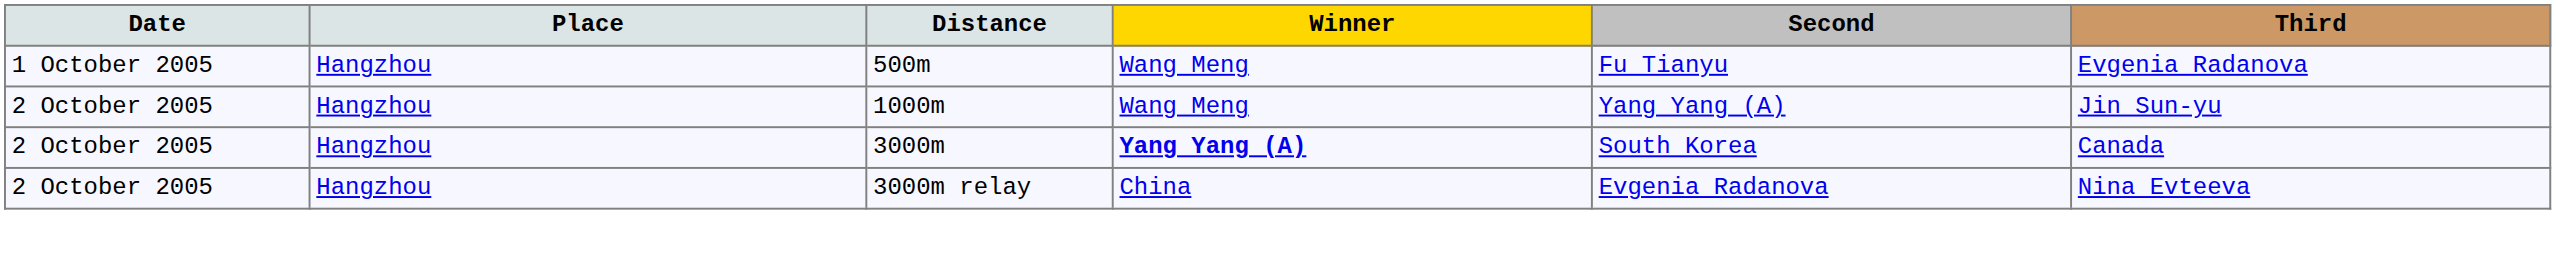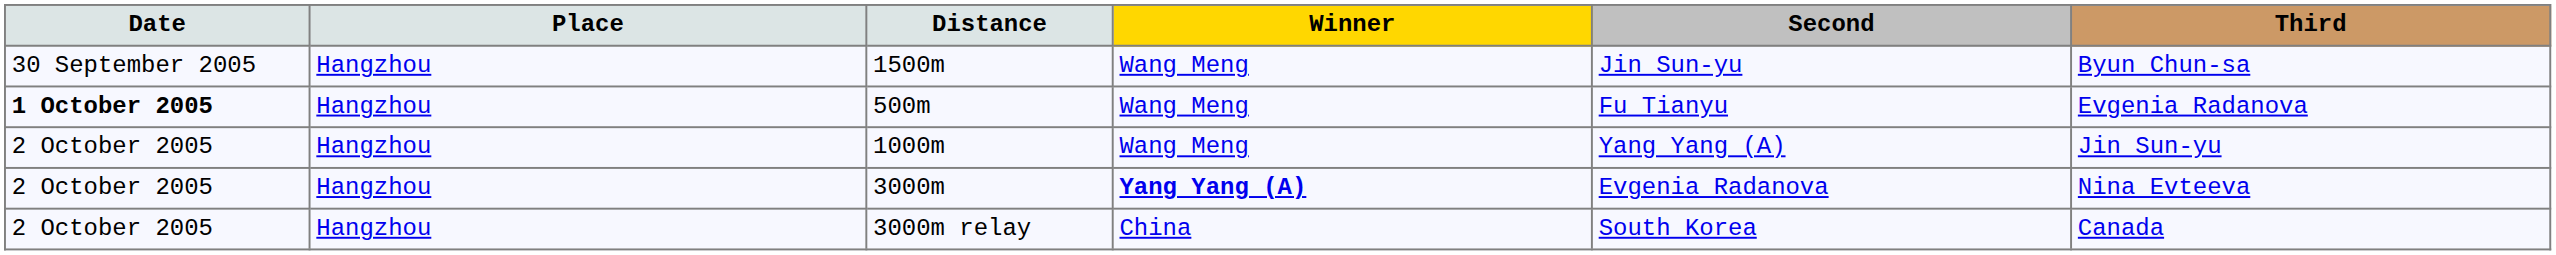 <table bgcolor="#f7f8ff" cellpadding="3" cellspacing="0" border="1" style="font-size: 95%; border: gray solid 1px; border-collapse: collapse;">
 <tr bgcolor="#CCCCCC">
 <td align="center" bgcolor="#DCE5E5" width="150"><strong>Date</strong></td>
 <td align="center" bgcolor="#DCE5E5" width="280"><strong>Place</strong></td>
 <td align="center" bgcolor="#DCE5E5" width="120"><strong>Distance</strong></td>
 <td align="center" bgcolor="gold" width="240"><strong>Winner</strong></td>
 <td align="center" bgcolor="silver" width="240"><strong>Second</strong></td>
 <td align="center" bgcolor="CC9966" width="240"><strong>Third</strong></td>
 </tr>
 <tr align="left">
-<td>1 October 2005</td>
+<td>30 September 2005</td>
+<td> <a href='#'>Hangzhou</a></td>
+<td>1500m</td>
+<td> <a href='#'>Wang Meng</a></td>
+<td> <a href='#'>Jin Sun-yu</a></td>
+<td> <a href='#'>Byun Chun-sa</a></td>
+</tr>
+<tr align="left">
+<td><strong>1 October 2005</strong></td>
 <td> <a href='#'>Hangzhou</a></td>
 <td>500m</td>
 <td> <a href='#'>Wang Meng</a></td>
 <td> <a href='#'>Fu Tianyu</a></td>
 <td> <a href='#'>Evgenia Radanova</a></td>
 </tr>
 <tr align="left">
 <td>2 October 2005</td>
 <td> <a href='#'>Hangzhou</a></td>
 <td>1000m</td>
 <td> <a href='#'>Wang Meng</a></td>
 <td> <a href='#'>Yang Yang (A)</a></td>
 <td> <a href='#'>Jin Sun-yu</a></td>
 </tr>
 <tr align="left">
 <td>2 October 2005</td>
 <td> <a href='#'>Hangzhou</a></td>
 <td>3000m</td>
 <td><strong> <a href='#'>Yang Yang (A)</a></strong></td>
-<td> <a href='#'>South Korea</a></td>
-<td> <a href='#'>Canada</a></td>
+<td> <a href='#'>Evgenia Radanova</a></td>
+<td> <a href='#'>Nina Evteeva</a></td>
 </tr>
 <tr align="left">
 <td>2 October 2005</td>
 <td> <a href='#'>Hangzhou</a></td>
 <td>3000m relay</td>
 <td> <a href='#'>China</a></td>
-<td> <a href='#'>Evgenia Radanova</a></td>
-<td> <a href='#'>Nina Evteeva</a></td>
+<td> <a href='#'>South Korea</a></td>
+<td> <a href='#'>Canada</a></td>
 </tr>
 </table>
